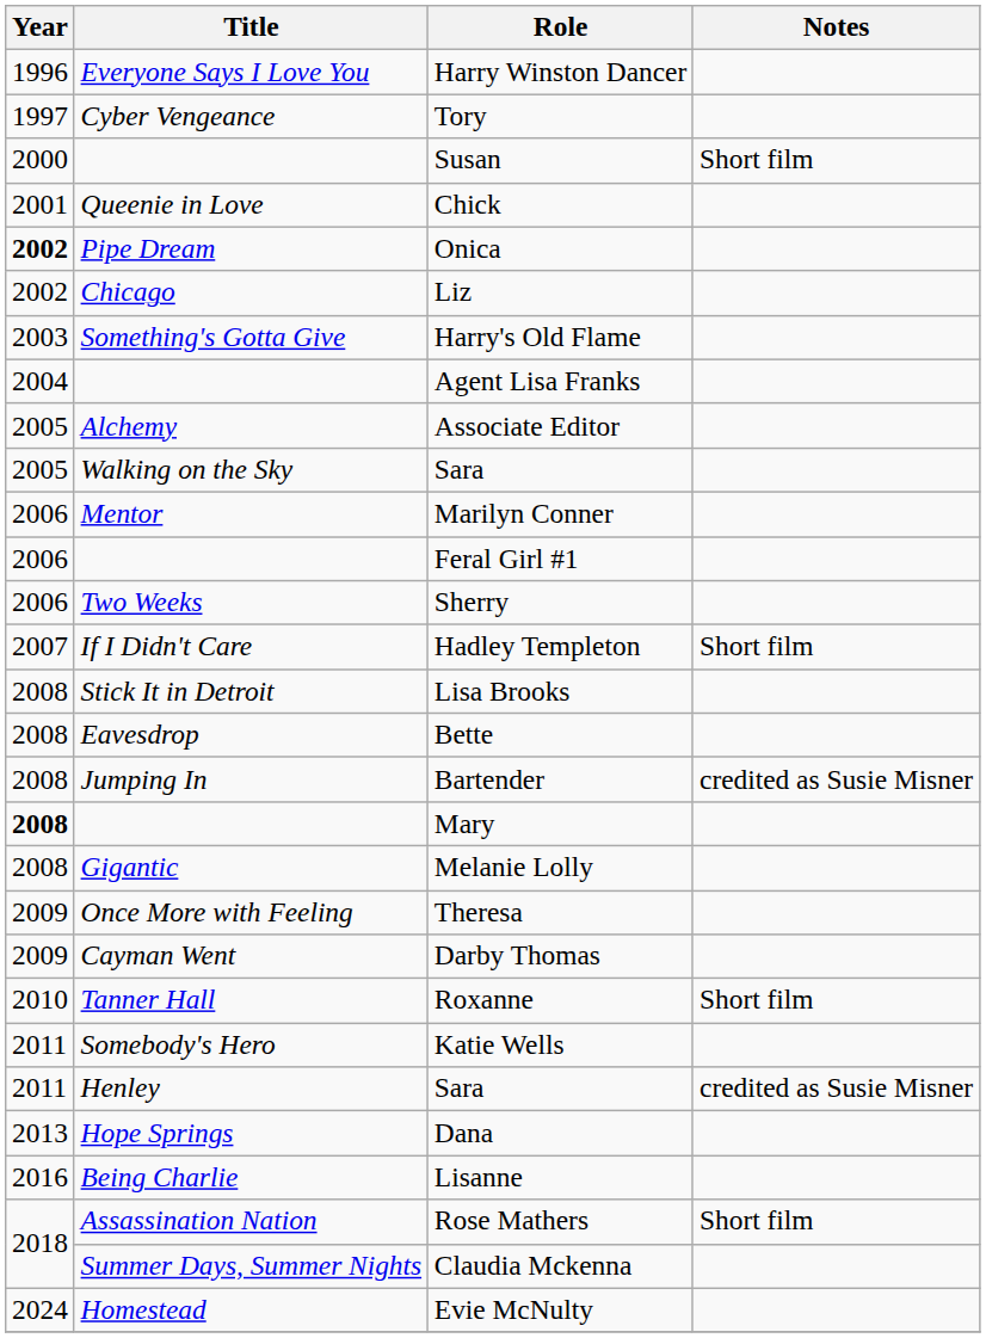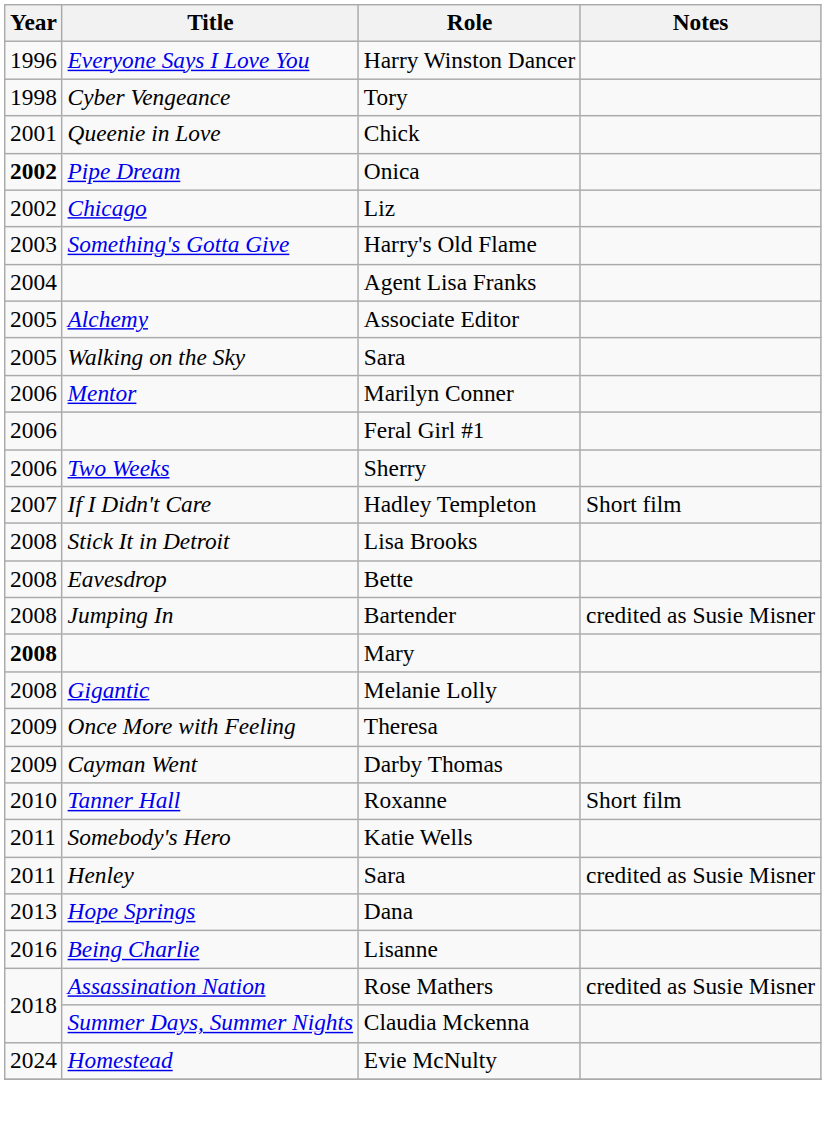 <table class="wikitable sortable">
 <tr>
 <th>Year</th>
 <th>Title</th>
 <th>Role</th>
 <th class="unsortable">Notes</th>
 </tr>
 <tr>
 <td>1996</td>
 <td><em><a href='#'>Everyone Says I Love You</a></em></td>
 <td>Harry Winston Dancer</td>
 <td></td>
 </tr>
 <tr>
-<td>1997</td>
+<td>1998</td>
 <td><em>Cyber Vengeance</em></td>
 <td>Tory</td>
 <td></td>
-</tr>
-<tr>
-<td>2000</td>
-<td><em></em></td>
-<td>Susan</td>
-<td>Short film</td>
 </tr>
 <tr>
 <td>2001</td>
 <td><em>Queenie in Love</em></td>
 <td>Chick</td>
 <td></td>
 </tr>
 <tr>
 <td><strong>2002</strong></td>
 <td><em><a href='#'>Pipe Dream</a></em></td>
 <td>Onica</td>
 <td></td>
 </tr>
 <tr>
 <td>2002</td>
 <td><em><a href='#'>Chicago</a></em></td>
 <td>Liz</td>
 <td></td>
 </tr>
 <tr>
 <td>2003</td>
 <td><em><a href='#'>Something's Gotta Give</a></em></td>
 <td>Harry's Old Flame</td>
 <td></td>
 </tr>
 <tr>
 <td>2004</td>
 <td><em></em></td>
 <td>Agent Lisa Franks</td>
 <td></td>
 </tr>
 <tr>
 <td>2005</td>
 <td><em><a href='#'>Alchemy</a></em></td>
 <td>Associate Editor</td>
 <td></td>
 </tr>
 <tr>
 <td>2005</td>
 <td><em>Walking on the Sky</em></td>
 <td>Sara</td>
 <td></td>
 </tr>
 <tr>
 <td>2006</td>
 <td><em><a href='#'>Mentor</a></em></td>
 <td>Marilyn Conner</td>
 <td></td>
 </tr>
 <tr>
 <td>2006</td>
 <td><em></em></td>
 <td>Feral Girl #1</td>
 <td></td>
 </tr>
 <tr>
 <td>2006</td>
 <td><em><a href='#'>Two Weeks</a></em></td>
 <td>Sherry</td>
 <td></td>
 </tr>
 <tr>
 <td>2007</td>
 <td><em>If I Didn't Care</em></td>
 <td>Hadley Templeton</td>
 <td>Short film</td>
 </tr>
 <tr>
 <td>2008</td>
 <td><em>Stick It in Detroit</em></td>
 <td>Lisa Brooks</td>
 <td></td>
 </tr>
 <tr>
 <td>2008</td>
 <td><em>Eavesdrop</em></td>
 <td>Bette</td>
 <td></td>
 </tr>
 <tr>
 <td>2008</td>
 <td><em>Jumping In</em></td>
 <td>Bartender</td>
 <td>credited as Susie Misner</td>
 </tr>
 <tr>
 <td><strong>2008</strong></td>
 <td><em></em></td>
 <td>Mary</td>
 <td></td>
 </tr>
 <tr>
 <td>2008</td>
 <td><em><a href='#'>Gigantic</a></em></td>
 <td>Melanie Lolly</td>
 <td></td>
 </tr>
 <tr>
 <td>2009</td>
 <td><em>Once More with Feeling</em></td>
 <td>Theresa</td>
 <td></td>
 </tr>
 <tr>
 <td>2009</td>
 <td><em>Cayman Went</em></td>
 <td>Darby Thomas</td>
 <td></td>
 </tr>
 <tr>
 <td>2010</td>
 <td><em><a href='#'>Tanner Hall</a></em></td>
 <td>Roxanne</td>
 <td>Short film</td>
 </tr>
 <tr>
 <td>2011</td>
 <td><em>Somebody's Hero</em></td>
 <td>Katie Wells</td>
 <td></td>
 </tr>
 <tr>
 <td>2011</td>
 <td><em>Henley</em></td>
 <td>Sara</td>
 <td>credited as Susie Misner</td>
 </tr>
 <tr>
 <td>2013</td>
 <td><em><a href='#'>Hope Springs</a></em></td>
 <td>Dana</td>
 <td></td>
 </tr>
 <tr>
 <td>2016</td>
 <td><em><a href='#'>Being Charlie</a></em></td>
 <td>Lisanne</td>
 <td></td>
 </tr>
 <tr>
 <td rowspan="2">2018</td>
 <td><em><a href='#'>Assassination Nation</a></em></td>
 <td>Rose Mathers</td>
-<td>Short film</td>
+<td>credited as Susie Misner</td>
 </tr>
 <tr>
 <td><em><a href='#'>Summer Days, Summer Nights</a></em></td>
 <td>Claudia Mckenna</td>
 <td></td>
 </tr>
 <tr>
 <td>2024</td>
 <td><em><a href='#'>Homestead</a></em></td>
 <td>Evie McNulty</td>
 <td></td>
 </tr>
 <tr>
 </tr>
 </table>
